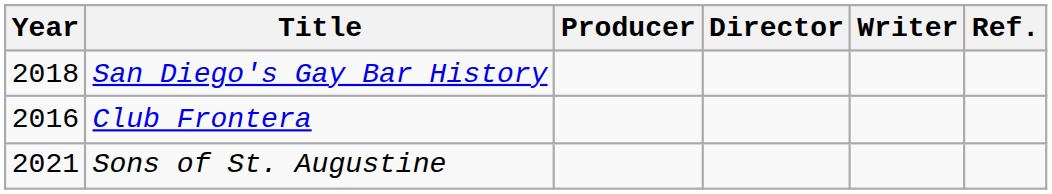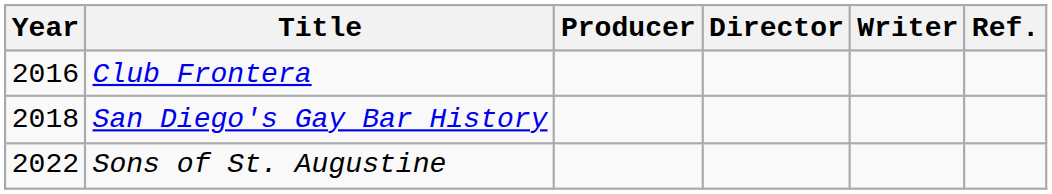 <table class="wikitable">
 <tr>
 <th>Year</th>
 <th>Title</th>
 <th>Producer</th>
 <th>Director</th>
 <th>Writer</th>
 <th>Ref.</th>
 </tr>
 <tr>
+<td>2016</td>
+<td><em><a href='#'>Club Frontera</a></em></td>
+<td></td>
+<td></td>
+<td></td>
+<td></td>
+</tr>
+<tr>
 <td>2018</td>
 <td><em><a href='#'>San Diego's Gay Bar History</a></em></td>
 <td></td>
 <td></td>
 <td></td>
 <td></td>
 </tr>
 <tr>
-<td>2016</td>
-<td><em><a href='#'>Club Frontera</a></em></td>
-<td></td>
-<td></td>
-<td></td>
-<td></td>
-</tr>
-<tr>
-<td>2021</td>
+<td>2022</td>
 <td><em>Sons of St. Augustine</em></td>
 <td></td>
 <td></td>
 <td></td>
 <td></td>
 </tr>
 </table>
